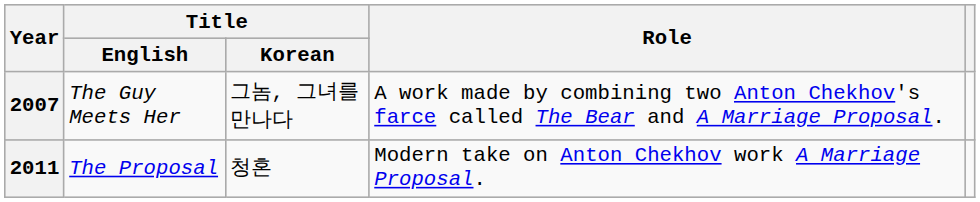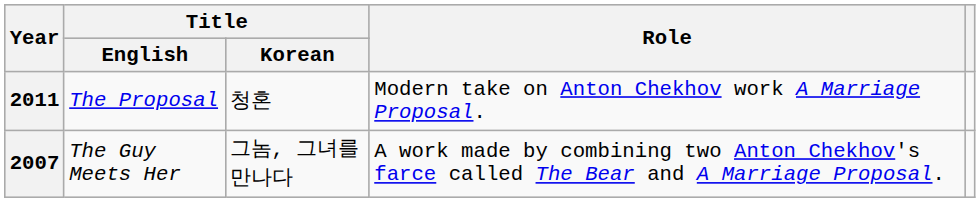 <table class="wikitable sortable plainrowheaders">
 <tr>
 <th rowspan="2" scope="col">Year</th>
 <th colspan="2" scope="col">Title</th>
 <th rowspan="2" scope="col">Role</th>
 <th rowspan="2" scope="col" class="unsortable"></th>
 </tr>
 <tr>
 <th>English</th>
 <th>Korean</th>
 </tr>
 <tr>
+<th scope="row">2011</th>
+<td><em><a href='#'>The Proposal</a></em></td>
+<td>청혼</td>
+<td>Modern take on <a href='#'>Anton Chekhov</a> work <em><a href='#'>A Marriage Proposal</a></em>.</td>
+<td></td>
+</tr>
+<tr>
 <th scope="row">2007</th>
 <td><em>The Guy Meets Her</em></td>
 <td>그놈, 그녀를 만나다</td>
 <td>A work made by combining two <a href='#'>Anton Chekhov</a>'s <a href='#'>farce</a> called <a href='#'><em>The Bear</em></a> and <em><a href='#'>A Marriage Proposal</a></em>.</td>
 <td></td>
 </tr>
-<tr>
-<th scope="row">2011</th>
-<td><em><a href='#'>The Proposal</a></em></td>
-<td>청혼</td>
-<td>Modern take on <a href='#'>Anton Chekhov</a> work <em><a href='#'>A Marriage Proposal</a></em>.</td>
-<td></td>
-</tr>
 </table>
